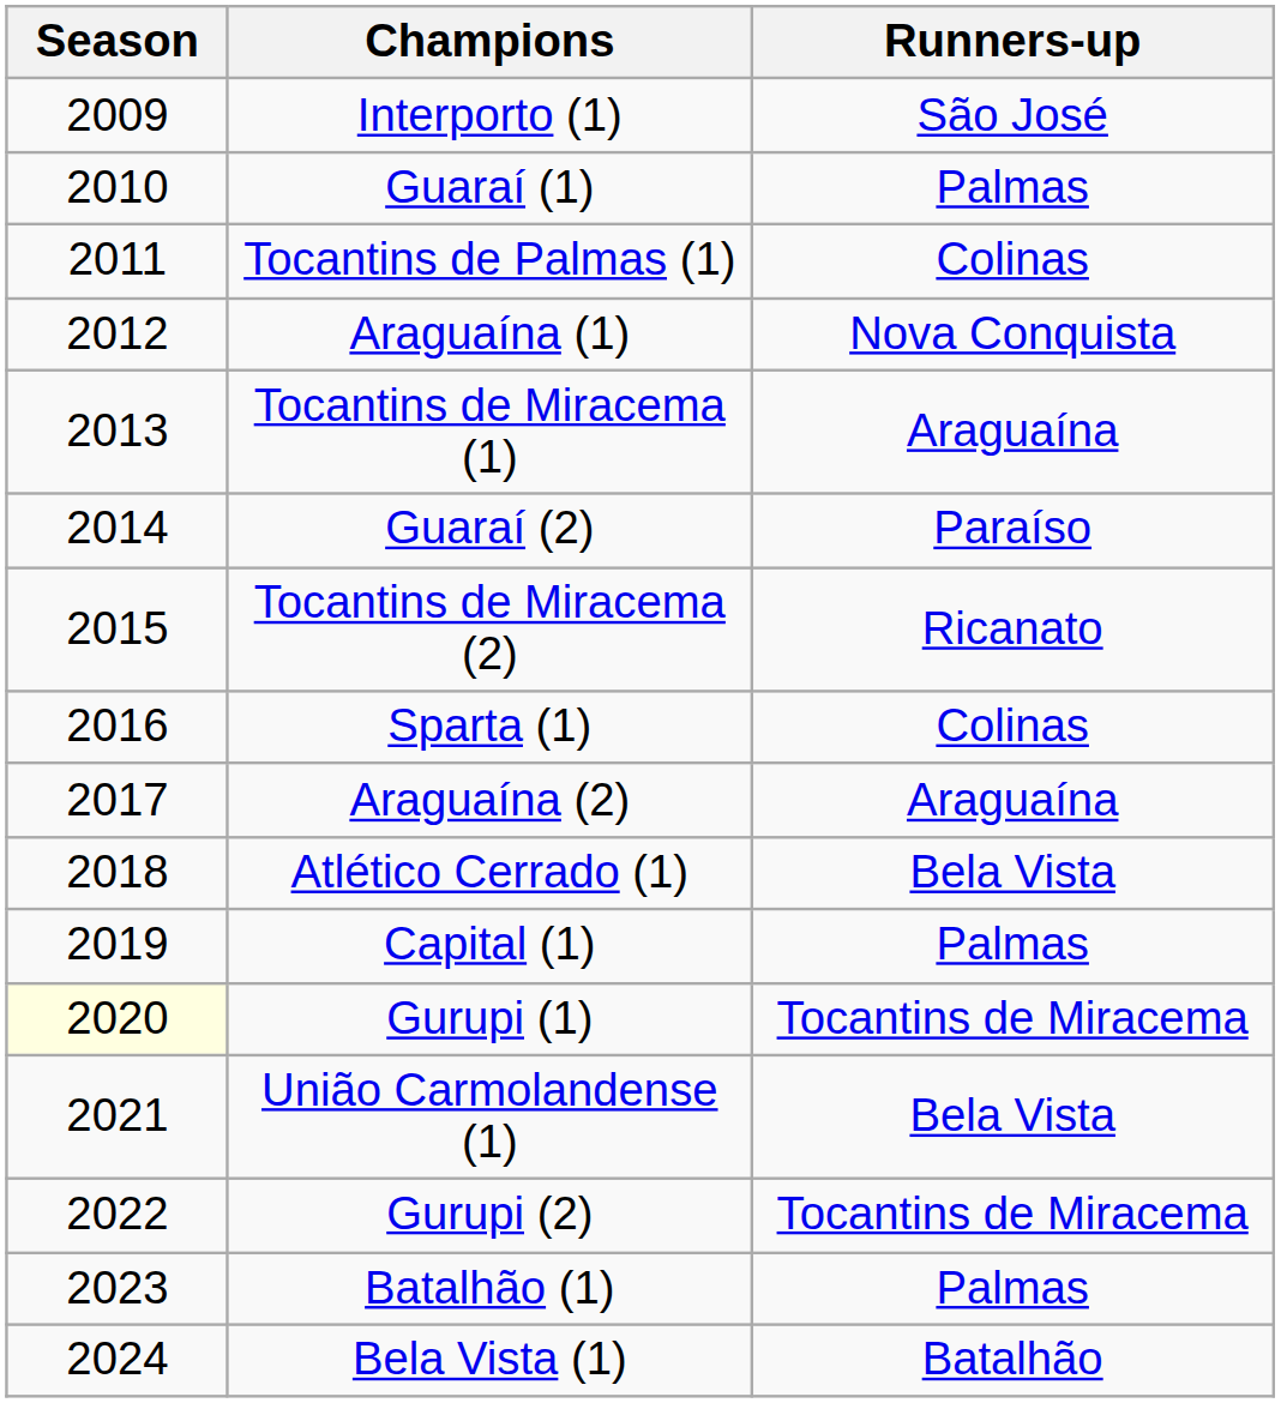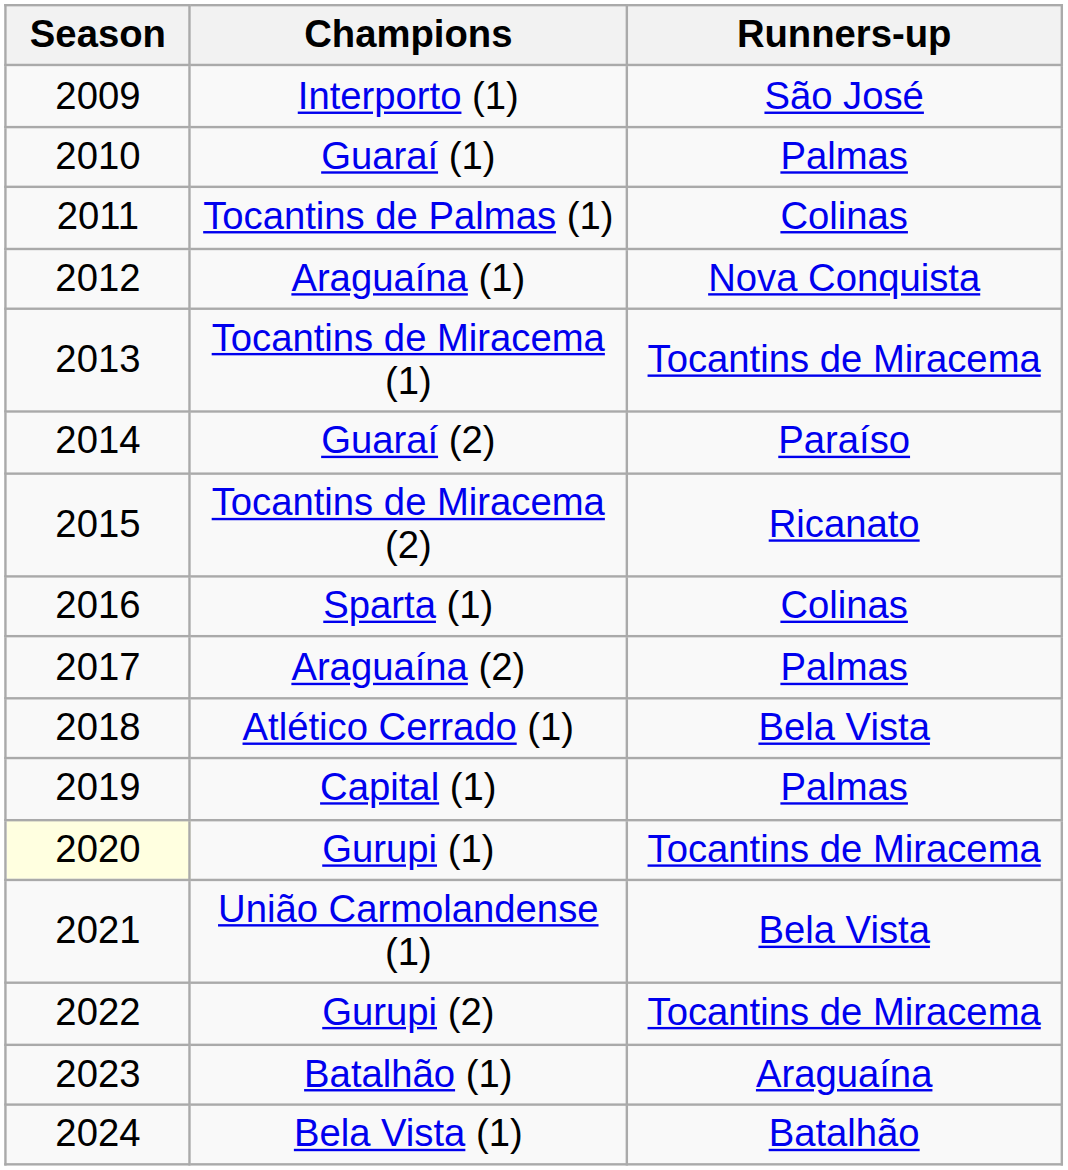 <table class="wikitable" style="text-align:center; margin-left:1em;">
 <tr>
 <th style="width:70px">Season</th>
 <th style="width:175px">Champions</th>
 <th style="width:175px">Runners-up</th>
 </tr>
 <tr>
 <td>2009</td>
 <td><a href='#'>Interporto</a> (1)</td>
 <td><a href='#'>São José</a></td>
 </tr>
 <tr>
 <td>2010</td>
 <td><a href='#'>Guaraí</a> (1)</td>
 <td><a href='#'>Palmas</a></td>
 </tr>
 <tr>
 <td>2011</td>
 <td><a href='#'>Tocantins de Palmas</a> (1)</td>
 <td><a href='#'>Colinas</a></td>
 </tr>
 <tr>
 <td>2012</td>
 <td><a href='#'>Araguaína</a> (1)</td>
 <td><a href='#'>Nova Conquista</a></td>
 </tr>
 <tr>
 <td>2013</td>
 <td><a href='#'>Tocantins de Miracema</a> (1)</td>
-<td><a href='#'>Araguaína</a></td>
+<td><a href='#'>Tocantins de Miracema</a></td>
 </tr>
 <tr>
 <td>2014</td>
 <td><a href='#'>Guaraí</a> (2)</td>
 <td><a href='#'>Paraíso</a></td>
 </tr>
 <tr>
 <td>2015</td>
 <td><a href='#'>Tocantins de Miracema</a> (2)</td>
 <td><a href='#'>Ricanato</a></td>
 </tr>
 <tr>
 <td>2016</td>
 <td><a href='#'>Sparta</a> (1)</td>
 <td><a href='#'>Colinas</a></td>
 </tr>
 <tr>
 <td>2017</td>
 <td><a href='#'>Araguaína</a> (2)</td>
-<td><a href='#'>Araguaína</a></td>
+<td><a href='#'>Palmas</a></td>
 </tr>
 <tr>
 <td>2018</td>
 <td><a href='#'>Atlético Cerrado</a> (1)</td>
 <td><a href='#'>Bela Vista</a></td>
 </tr>
 <tr>
 <td>2019</td>
 <td><a href='#'>Capital</a> (1)</td>
 <td><a href='#'>Palmas</a></td>
 </tr>
 <tr>
 <td style="background: lightyellow;">2020</td>
 <td><a href='#'>Gurupi</a> (1)</td>
 <td><a href='#'>Tocantins de Miracema</a></td>
 </tr>
 <tr>
 <td>2021</td>
 <td><a href='#'>União Carmolandense</a> (1)</td>
 <td><a href='#'>Bela Vista</a></td>
 </tr>
 <tr>
 <td>2022</td>
 <td><a href='#'>Gurupi</a> (2)</td>
 <td><a href='#'>Tocantins de Miracema</a></td>
 </tr>
 <tr>
 <td>2023</td>
 <td><a href='#'>Batalhão</a> (1)</td>
-<td><a href='#'>Palmas</a></td>
+<td><a href='#'>Araguaína</a></td>
 </tr>
 <tr>
 <td>2024</td>
 <td><a href='#'>Bela Vista</a> (1)</td>
 <td><a href='#'>Batalhão</a></td>
 </tr>
 </table>
